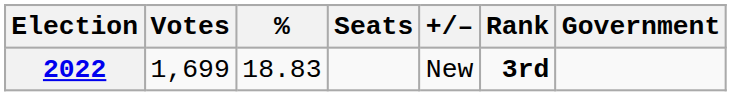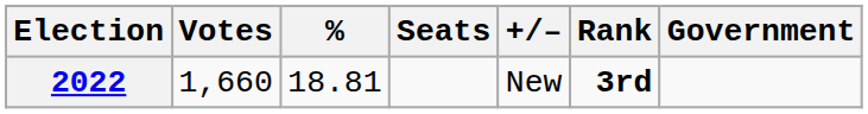 <table class="wikitable" style="text-align:right">
 <tr>
 <th>Election</th>
 <th>Votes</th>
 <th>%</th>
 <th>Seats</th>
 <th>+/–</th>
 <th>Rank</th>
 <th>Government</th>
 </tr>
 <tr>
 <th><a href='#'>2022</a></th>
-<td>1,699</td>
-<td>18.83</td>
+<td>1,660</td>
+<td>18.81</td>
 <td></td>
 <td>New</td>
 <td><strong> 3rd</strong></td>
 <td></td>
 </tr>
 </table>
